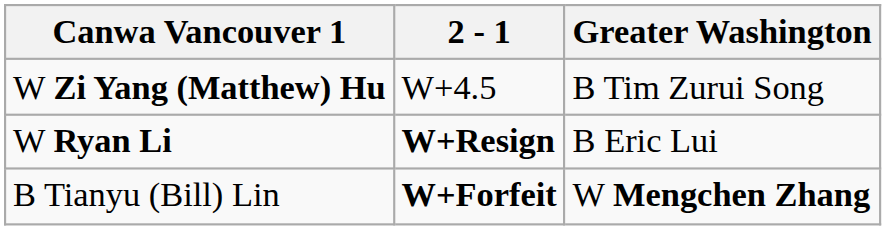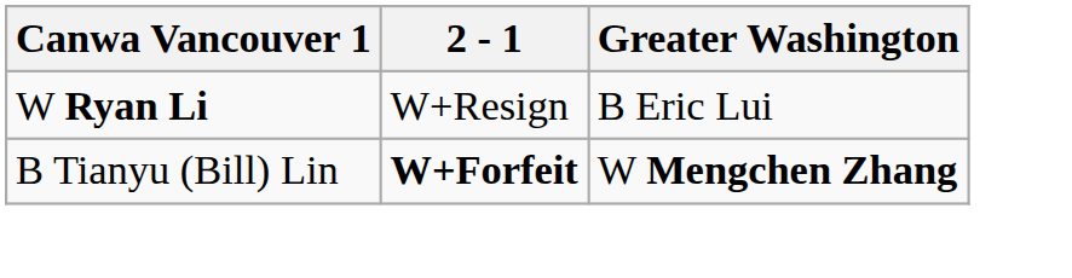 <table class="wikitable">
 <tr>
 <th>Canwa Vancouver 1</th>
 <th>2 - 1</th>
 <th>Greater Washington</th>
 </tr>
 <tr>
-<td>W <strong>Zi Yang (Matthew) Hu</strong></td>
-<td>W+4.5</td>
-<td>B Tim Zurui Song</td>
-</tr>
-<tr>
 <td>W <strong>Ryan Li</strong></td>
-<td><strong>W+Resign</strong></td>
+<td>W+Resign</td>
 <td>B Eric Lui</td>
 </tr>
 <tr>
 <td>B Tianyu (Bill) Lin</td>
 <td><strong>W+Forfeit</strong></td>
 <td>W <strong>Mengchen Zhang</strong></td>
 </tr>
 </table>
